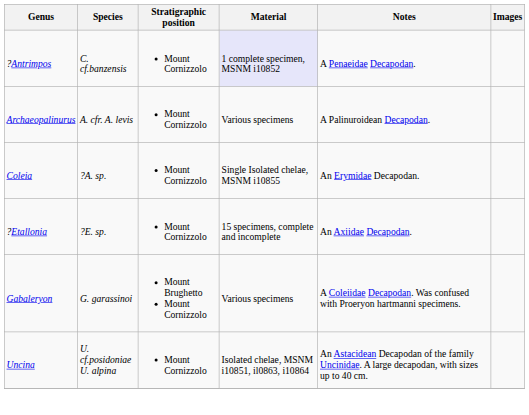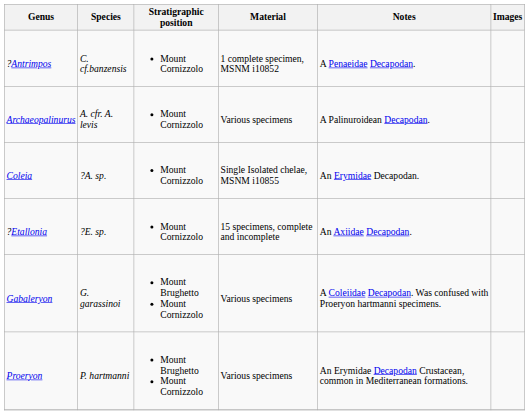 <table class = "wikitable">
 <tr>
 <th>Genus</th>
 <th>Species</th>
 <th>Stratigraphic position</th>
 <th>Material</th>
 <th>Notes</th>
 <th>Images</th>
 </tr>
 <tr>
 <td><br><em>?<a href='#'>Antrimpos</a></em></td>
 <td><br><em>C. cf.banzensis</em></td>
 <td><br><ul><li>Mount Cornizzolo</li></ul></td>
-<td style="background: lavender;"><br>1 complete specimen, MSNM i10852</td>
+<td><br>1 complete specimen, MSNM i10852</td>
 <td><br>A <a href='#'>Penaeidae</a> <a href='#'>Decapodan</a>.</td>
 <td><br></td>
 </tr>
 <tr>
 <td><br><em><a href='#'>Archaeopalinurus</a></em></td>
 <td><br><em>A. cfr. A. levis</em></td>
 <td><br><ul><li>Mount Cornizzolo</li></ul></td>
 <td><br>Various specimens</td>
 <td><br>A Palinuroidean <a href='#'>Decapodan</a>.</td>
 <td><br></td>
 </tr>
 <tr>
 <td><br><em><a href='#'>Coleia</a></em></td>
 <td><br><em>?A. sp.</em></td>
 <td><br><ul><li>Mount Cornizzolo</li></ul></td>
 <td><br>Single Isolated chelae, MSNM i10855</td>
 <td><br>An <a href='#'>Erymidae</a> Decapodan.</td>
 <td></td>
 </tr>
 <tr>
 <td><br><em>?<a href='#'>Etallonia</a></em></td>
 <td><br><em>?E. sp.</em></td>
 <td><br><ul><li>Mount Cornizzolo</li></ul></td>
 <td><br>15 specimens, complete and incomplete</td>
 <td><br>An <a href='#'>Axiidae</a> <a href='#'>Decapodan</a>.</td>
 <td><br></td>
 </tr>
 <tr>
 <td><br><em><a href='#'>Gabaleryon</a></em></td>
 <td><br><em>G. garassinoi</em></td>
 <td><br><ul><li>Mount Brughetto</li><li>Mount Cornizzolo</li></ul></td>
 <td><br>Various specimens</td>
 <td><br>A <a href='#'>Coleiidae</a> <a href='#'>Decapodan</a>. Was confused with Proeryon hartmanni specimens.</td>
 <td></td>
 </tr>
 <tr>
-<td><br><em><a href='#'>Uncina</a></em></td>
-<td><em>U. cf.posidoniae</em><br><em>U. alpina</em></td>
-<td><br><ul><li>Mount Cornizzolo</li></ul></td>
-<td><br>Isolated chelae, MSNM i10851, il0863, i10864</td>
-<td><br>An <a href='#'>Astacidean</a> Decapodan of the family <a href='#'>Uncinidae</a>. A large decapodan, with sizes up to 40 cm.</td>
+<td><br><em><a href='#'>Proeryon</a></em></td>
+<td><br><em>P. hartmanni</em></td>
+<td><br><ul><li>Mount Brughetto</li><li>Mount Cornizzolo</li></ul></td>
+<td><br>Various specimens</td>
+<td><br>An Erymidae <a href='#'>Decapodan</a> Crustacean, common in Mediterranean formations.</td>
 <td><br></td>
 </tr>
 <tr>
 </tr>
 </table>
